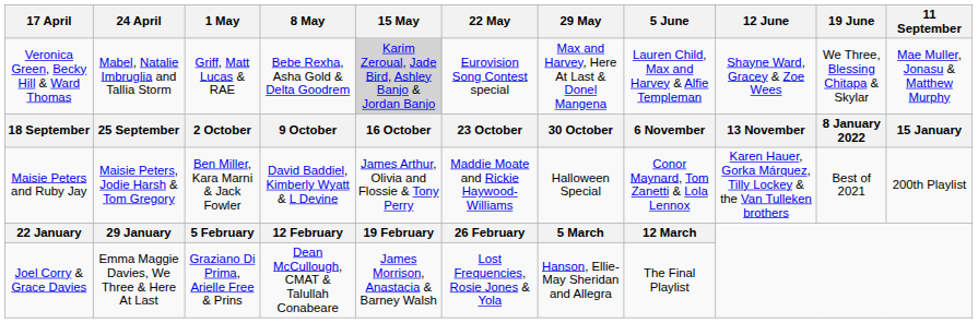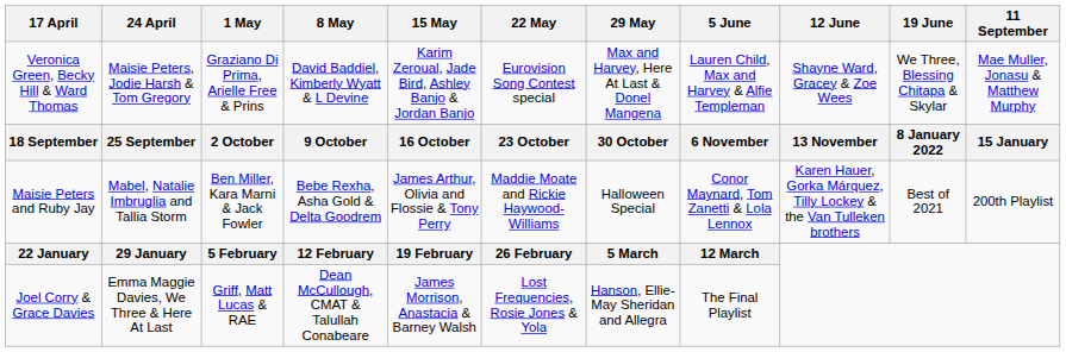 <table class="wikitable" style="text-align:center;">
 <tr>
 <th>17 April</th>
 <th>24 April</th>
 <th>1 May</th>
 <th>8 May</th>
 <th>15 May</th>
 <th>22 May</th>
 <th>29 May</th>
 <th>5 June</th>
 <th>12 June</th>
 <th>19 June</th>
 <th>11 September</th>
 </tr>
 <tr>
 <td><a href='#'>Veronica Green</a>, <a href='#'>Becky Hill</a> & <a href='#'>Ward Thomas</a></td>
-<td><a href='#'>Mabel</a>, <a href='#'>Natalie Imbruglia</a> and Tallia Storm</td>
-<td><a href='#'>Griff</a>, <a href='#'>Matt Lucas</a> & RAE</td>
-<td><a href='#'>Bebe Rexha</a>, Asha Gold & <a href='#'>Delta Goodrem</a></td>
-<td style="background: lightgrey;"><a href='#'>Karim Zeroual</a>, <a href='#'>Jade Bird</a>, <a href='#'>Ashley Banjo</a> & <a href='#'>Jordan Banjo</a></td>
+<td><a href='#'>Maisie Peters</a>, <a href='#'>Jodie Harsh</a> & <a href='#'>Tom Gregory</a></td>
+<td><a href='#'>Graziano Di Prima</a>, <a href='#'>Arielle Free</a> & Prins</td>
+<td><a href='#'>David Baddiel</a>, <a href='#'>Kimberly Wyatt</a> & <a href='#'>L Devine</a></td>
+<td><a href='#'>Karim Zeroual</a>, <a href='#'>Jade Bird</a>, <a href='#'>Ashley Banjo</a> & <a href='#'>Jordan Banjo</a></td>
 <td><a href='#'>Eurovision Song Contest</a> special</td>
 <td><a href='#'>Max and Harvey</a>, Here At Last & <a href='#'>Donel Mangena</a></td>
 <td><a href='#'>Lauren Child</a>, <a href='#'>Max and Harvey</a> & <a href='#'>Alfie Templeman</a></td>
 <td><a href='#'>Shayne Ward</a>, <a href='#'>Gracey</a> & <a href='#'>Zoe Wees</a></td>
 <td>We Three, <a href='#'>Blessing Chitapa</a> & Skylar</td>
 <td><a href='#'>Mae Muller</a>, <a href='#'>Jonasu</a> & <a href='#'>Matthew Murphy</a></td>
 </tr>
 <tr>
 <th>18 September</th>
 <th>25 September</th>
 <th>2 October</th>
 <th>9 October</th>
 <th>16 October</th>
 <th>23 October</th>
 <th>30 October</th>
 <th>6 November</th>
 <th>13 November</th>
 <th>8 January 2022</th>
 <th>15 January</th>
 </tr>
 <tr>
 <td><a href='#'>Maisie Peters</a> and Ruby Jay</td>
-<td><a href='#'>Maisie Peters</a>, <a href='#'>Jodie Harsh</a> & <a href='#'>Tom Gregory</a></td>
+<td><a href='#'>Mabel</a>, <a href='#'>Natalie Imbruglia</a> and Tallia Storm</td>
 <td><a href='#'>Ben Miller</a>, Kara Marni & Jack Fowler</td>
-<td><a href='#'>David Baddiel</a>, <a href='#'>Kimberly Wyatt</a> & <a href='#'>L Devine</a></td>
+<td><a href='#'>Bebe Rexha</a>, Asha Gold & <a href='#'>Delta Goodrem</a></td>
 <td><a href='#'>James Arthur</a>, Olivia and Flossie & <a href='#'>Tony Perry</a></td>
 <td><a href='#'>Maddie Moate</a> and <a href='#'>Rickie Haywood-Williams</a></td>
 <td>Halloween Special </td>
 <td><a href='#'>Conor Maynard</a>, <a href='#'>Tom Zanetti</a> & <a href='#'>Lola Lennox</a></td>
 <td><a href='#'>Karen Hauer</a>, <a href='#'>Gorka Márquez</a>, <a href='#'>Tilly Lockey</a> & the <a href='#'>Van Tulleken brothers</a></td>
 <td>Best of 2021</td>
 <td>200th Playlist</td>
 </tr>
 <tr>
 <th>22 January</th>
 <th>29 January</th>
 <th>5 February</th>
 <th>12 February</th>
 <th>19 February</th>
 <th>26 February</th>
 <th>5 March</th>
 <th>12 March</th>
 </tr>
 <tr>
 <td><a href='#'>Joel Corry</a> & <a href='#'>Grace Davies</a></td>
 <td>Emma Maggie Davies, We Three & Here At Last</td>
-<td><a href='#'>Graziano Di Prima</a>, <a href='#'>Arielle Free</a> & Prins</td>
+<td><a href='#'>Griff</a>, <a href='#'>Matt Lucas</a> & RAE</td>
 <td><a href='#'>Dean McCullough</a>, CMAT & Talullah Conabeare</td>
 <td><a href='#'>James Morrison</a>, <a href='#'>Anastacia</a> & Barney Walsh</td>
 <td><a href='#'>Lost Frequencies</a>, <a href='#'>Rosie Jones</a> & <a href='#'>Yola</a></td>
 <td><a href='#'>Hanson</a>, Ellie-May Sheridan and Allegra</td>
 <td>The Final Playlist</td>
 </tr>
 </table>
